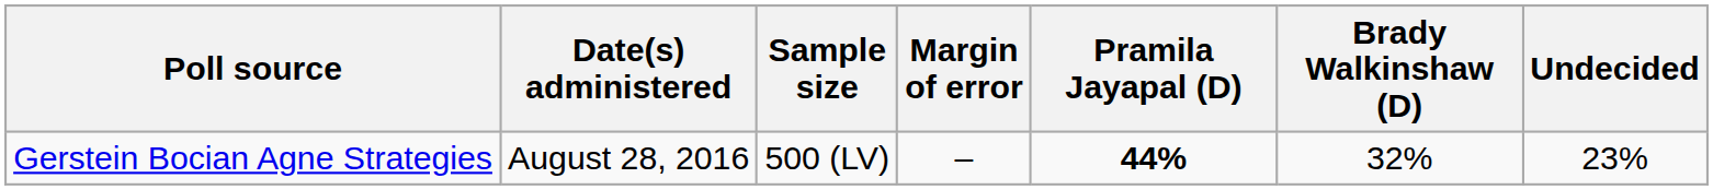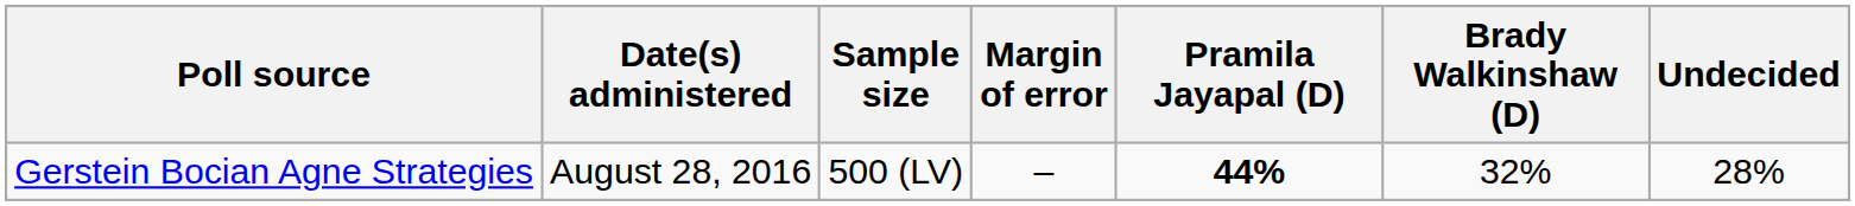 <table class="wikitable" style="font-size:90%;text-align:center;">
 <tr>
 <th>Poll source</th>
 <th>Date(s)<br>administered</th>
 <th>Sample<br>size</th>
 <th>Margin<br>of error</th>
 <th style="width:100px;">Pramila<br>Jayapal (D)</th>
 <th style="width:100px;">Brady<br>Walkinshaw (D)</th>
 <th>Undecided</th>
 </tr>
 <tr>
 <td style="text-align:left;"><a href='#'>Gerstein Bocian Agne Strategies</a></td>
 <td>August 28, 2016</td>
 <td>500 (LV)</td>
 <td>–</td>
 <td><strong>44%</strong></td>
 <td>32%</td>
-<td>23%</td>
+<td>28%</td>
 </tr>
 </table>
